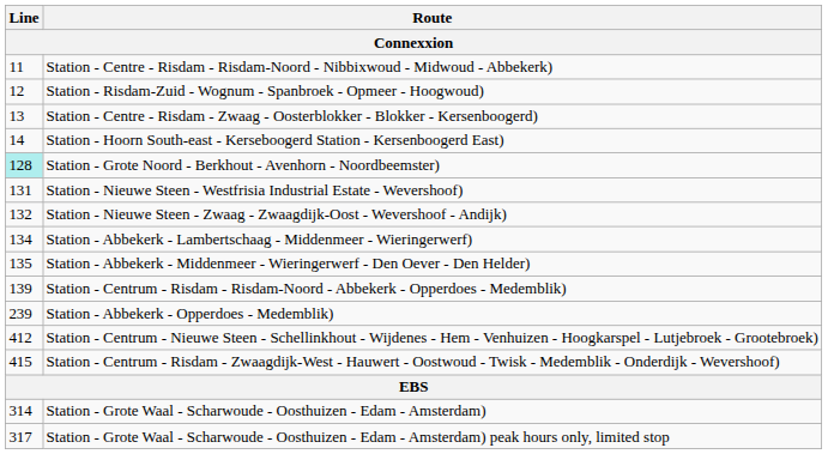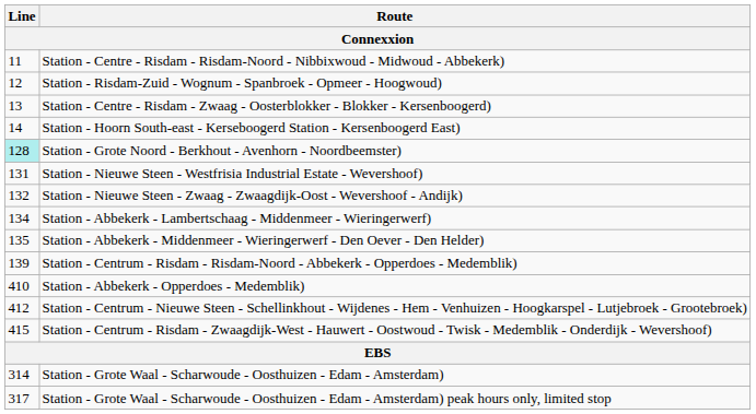 <table class="wikitable vatop">
 <tr>
 <th>Line</th>
 <th>Route</th>
 </tr>
 <tr>
 <th colspan="2" style="text-align:center">Connexxion</th>
 </tr>
 <tr>
 <td>11</td>
 <td>Station - Centre - Risdam - Risdam-Noord - Nibbixwoud - Midwoud - Abbekerk)</td>
 </tr>
 <tr>
 <td>12</td>
 <td>Station - Risdam-Zuid - Wognum - Spanbroek - Opmeer - Hoogwoud)</td>
 </tr>
 <tr>
 <td>13</td>
 <td>Station - Centre - Risdam - Zwaag - Oosterblokker - Blokker - Kersenboogerd)</td>
 </tr>
 <tr>
 <td>14</td>
 <td>Station - Hoorn South-east - Kerseboogerd Station - Kersenboogerd East)</td>
 </tr>
 <tr>
 <td style="background: paleturquoise;">128</td>
 <td>Station - Grote Noord - Berkhout - Avenhorn - Noordbeemster)</td>
 </tr>
 <tr>
 <td>131</td>
 <td>Station - Nieuwe Steen - Westfrisia Industrial Estate - Wevershoof)</td>
 </tr>
 <tr>
 <td>132</td>
 <td>Station - Nieuwe Steen - Zwaag - Zwaagdijk-Oost - Wevershoof - Andijk)</td>
 </tr>
 <tr>
 <td>134</td>
 <td>Station - Abbekerk - Lambertschaag - Middenmeer - Wieringerwerf)</td>
 </tr>
 <tr>
 <td>135</td>
 <td>Station - Abbekerk - Middenmeer - Wieringerwerf - Den Oever - Den Helder)</td>
 </tr>
 <tr>
 <td>139</td>
 <td>Station - Centrum - Risdam - Risdam-Noord - Abbekerk - Opperdoes - Medemblik)</td>
 </tr>
 <tr>
-<td>239</td>
+<td>410</td>
 <td>Station - Abbekerk - Opperdoes - Medemblik)</td>
 </tr>
 <tr>
 <td>412</td>
 <td>Station - Centrum - Nieuwe Steen - Schellinkhout - Wijdenes - Hem - Venhuizen - Hoogkarspel - Lutjebroek - Grootebroek)</td>
 </tr>
 <tr>
 <td>415</td>
 <td>Station - Centrum - Risdam - Zwaagdijk-West - Hauwert - Oostwoud - Twisk - Medemblik - Onderdijk - Wevershoof)</td>
 </tr>
 <tr>
 <th colspan="2" style="text-align:center">EBS</th>
 </tr>
 <tr>
 <td>314</td>
 <td>Station - Grote Waal - Scharwoude - Oosthuizen - Edam - Amsterdam)</td>
 </tr>
 <tr>
 <td>317</td>
 <td>Station - Grote Waal - Scharwoude - Oosthuizen - Edam - Amsterdam) peak hours only, limited stop</td>
 </tr>
 </table>
